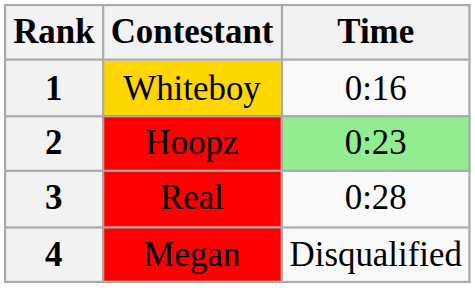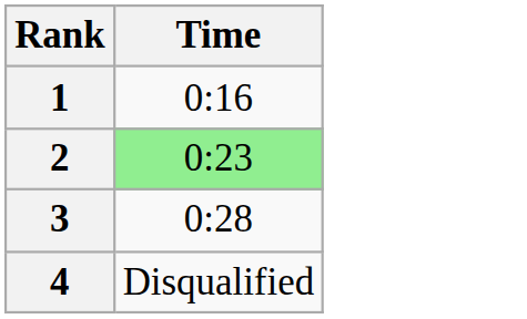 <table class="wikitable" style="text-align:center">
 <tr>
 <th>Rank</th>
-<th>Contestant</th>
 <th>Time</th>
 </tr>
 <tr>
 <th>1</th>
-<td bgcolor="gold">Whiteboy</td>
 <td>0:16</td>
 </tr>
 <tr>
 <th>2</th>
-<td bgcolor="red">Hoopz</td>
 <td style="background: lightgreen;">0:23</td>
 </tr>
 <tr>
 <th>3</th>
-<td bgcolor="red">Real</td>
 <td>0:28</td>
 </tr>
 <tr>
 <th>4</th>
-<td bgcolor="red">Megan</td>
 <td>Disqualified</td>
 </tr>
 </table>
